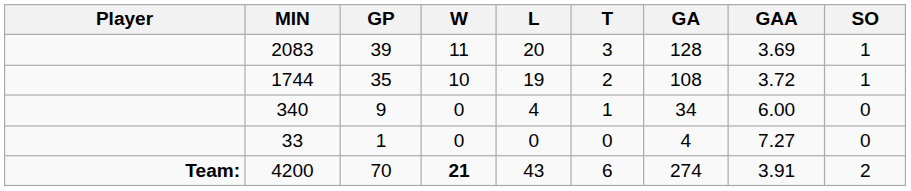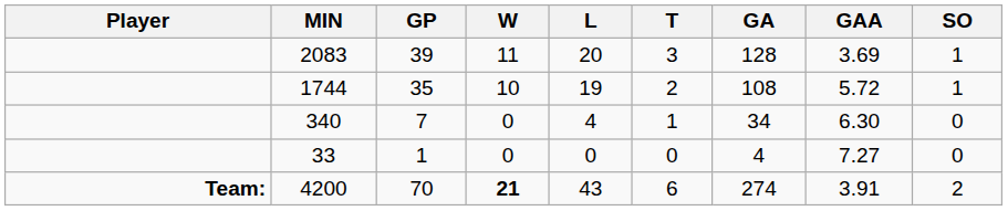 <table class="wikitable sortable" width="60%">
 <tr>
 <th bgcolor="#DDDDFF" width="10%">Player</th>
 <th width="3%" bgcolor="#DDDDFF" title="Minutes played">MIN</th>
 <th width="3%" bgcolor="#DDDDFF" title="Games played in">GP</th>
 <th width="3%" bgcolor="#DDDDFF" title="Wins">W</th>
 <th width="3%" bgcolor="#DDDDFF"title="Losses">L</th>
 <th width="3%" bgcolor="#DDDDFF" title="Ties">T</th>
 <th width="3%" bgcolor="#DDDDFF" title="Goals against">GA</th>
 <th width="3%" bgcolor="#DDDDFF" title="Goals against average">GAA</th>
 <th width="3%" bgcolor="#DDDDFF"title="Shut-outs">SO</th>
 </tr>
 <tr align="center">
 <td align="right"></td>
 <td>2083</td>
 <td>39</td>
 <td>11</td>
 <td>20</td>
 <td>3</td>
 <td>128</td>
 <td>3.69</td>
 <td>1</td>
 </tr>
 <tr align="center">
 <td align="right"></td>
 <td>1744</td>
 <td>35</td>
 <td>10</td>
 <td>19</td>
 <td>2</td>
 <td>108</td>
-<td>3.72</td>
+<td>5.72</td>
 <td>1</td>
 </tr>
 <tr align="center">
 <td align="right"></td>
 <td>340</td>
-<td>9</td>
+<td>7</td>
 <td>0</td>
 <td>4</td>
 <td>1</td>
 <td>34</td>
-<td>6.00</td>
+<td>6.30</td>
 <td>0</td>
 </tr>
 <tr align="center">
 <td align="right"></td>
 <td>33</td>
 <td>1</td>
 <td>0</td>
 <td>0</td>
 <td>0</td>
 <td>4</td>
 <td>7.27</td>
 <td>0</td>
 </tr>
 <tr align="center">
 <td align="right"><strong>Team:</strong></td>
 <td>4200</td>
 <td>70</td>
 <td><strong>21</strong></td>
 <td>43</td>
 <td>6</td>
 <td>274</td>
 <td>3.91</td>
 <td>2</td>
 </tr>
 </table>
